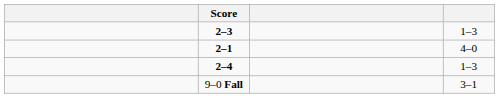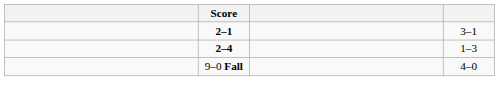 <table class="wikitable" style="text-align: center; ">
 <tr>
 <th align="right" width="270"></th>
 <th width="65">Score</th>
 <th align="left" width="270"></th>
 <th width="65"></th>
 </tr>
 <tr>
-<td align="left"></td>
-<td><strong>2–3</strong></td>
-<td align="left"><strong></strong></td>
-<td>1–3 <strong></strong></td>
-</tr>
-<tr>
 <td align="left"><strong></strong></td>
 <td><strong>2–1</strong></td>
 <td align="left"></td>
-<td>4–0 <strong></strong></td>
+<td>3–1 <strong></strong></td>
 </tr>
 <tr>
 <td align="left"></td>
 <td><strong>2–4</strong></td>
 <td align="left"><strong></strong></td>
 <td>1–3 <strong></strong></td>
 </tr>
 <tr>
 <td align="left"><strong></strong></td>
 <td>9–0 <strong>Fall</strong></td>
 <td align="left"></td>
-<td>3–1 <strong></strong></td>
+<td>4–0 <strong></strong></td>
 </tr>
 </table>
